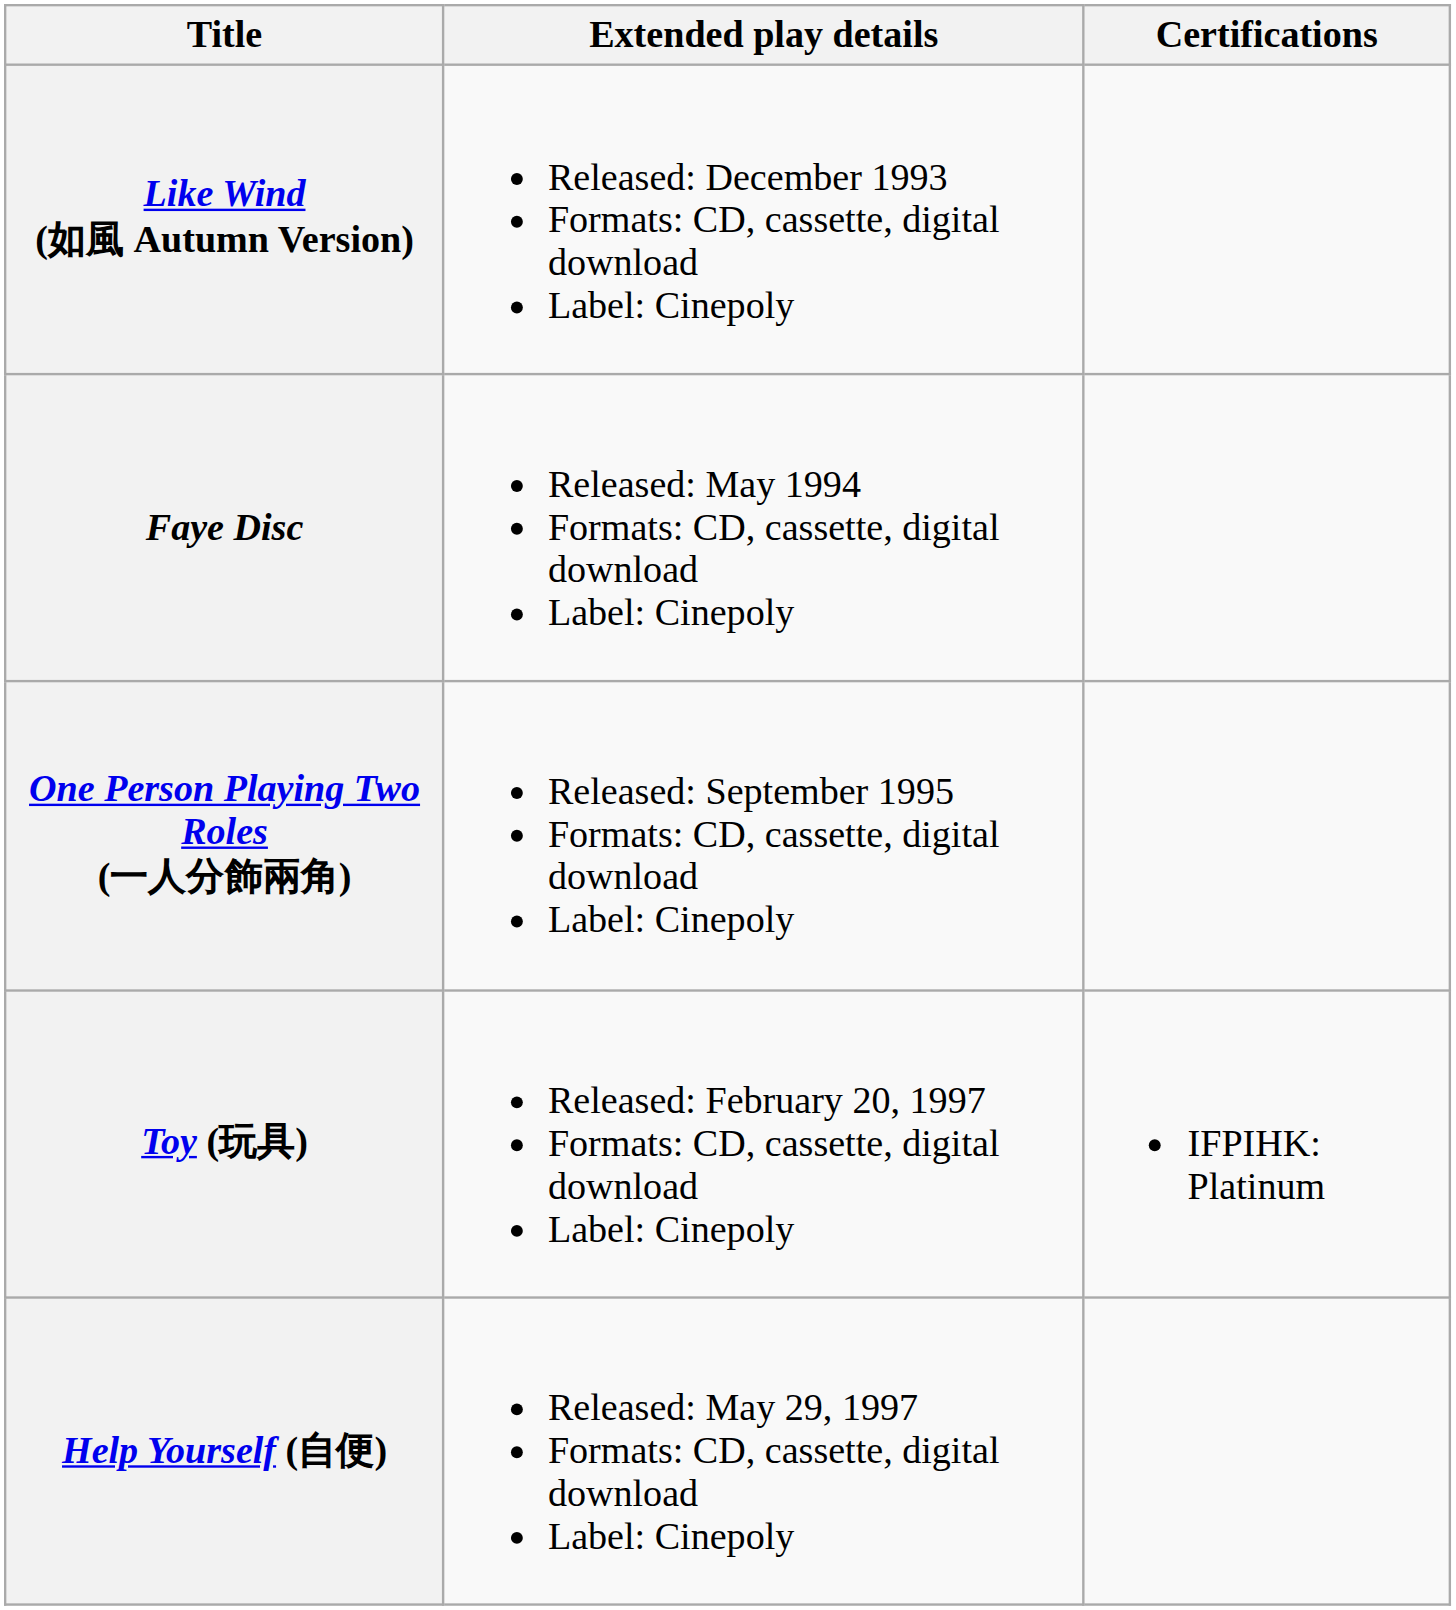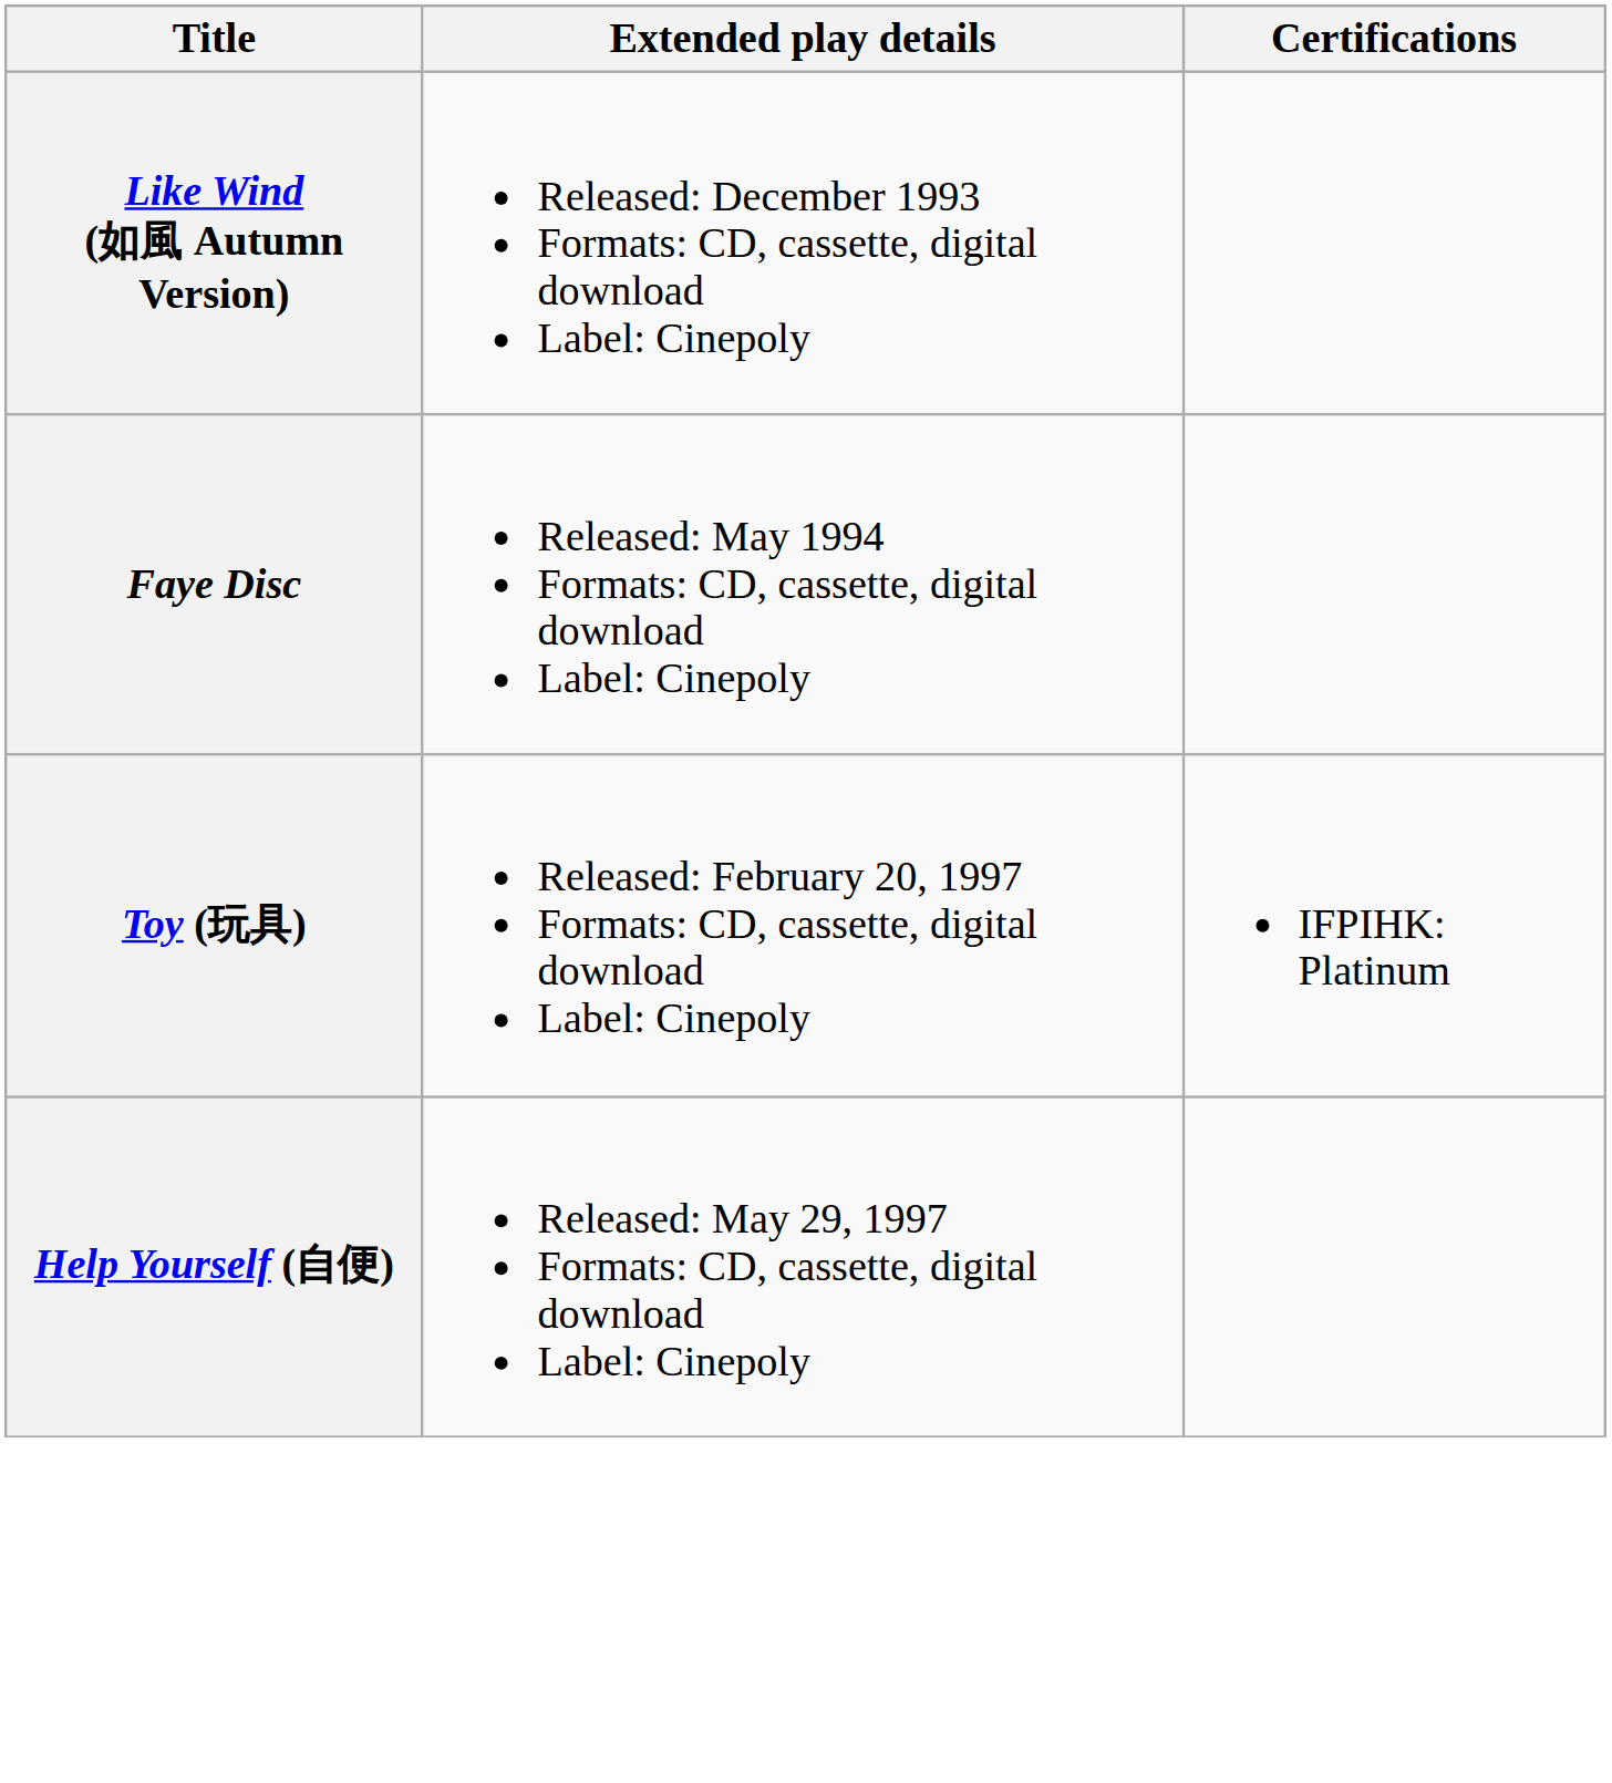 <table class="wikitable plainrowheaders">
 <tr>
 <th>Title</th>
 <th>Extended play details</th>
 <th>Certifications</th>
 </tr>
 <tr>
 <th scope="row"><em><a href='#'>Like Wind</a></em> <br>(如風 Autumn Version)</th>
 <td><br><ul><li>Released: December 1993</li><li>Formats: CD, cassette, digital download</li><li>Label: Cinepoly</li></ul></td>
 <td></td>
 </tr>
 <tr>
 <th scope="row"><em>Faye Disc</em></th>
 <td><br><ul><li>Released: May 1994</li><li>Formats: CD, cassette, digital download</li><li>Label: Cinepoly</li></ul></td>
 <td></td>
 </tr>
 <tr>
-<th scope="row"><em><a href='#'>One Person Playing Two Roles</a></em> <br>(一人分飾兩角)</th>
-<td><br><ul><li>Released: September 1995</li><li>Formats: CD, cassette, digital download</li><li>Label: Cinepoly</li></ul></td>
-<td></td>
-</tr>
-<tr>
 <th scope="row"><em><a href='#'>Toy</a></em> (玩具)</th>
 <td><br><ul><li>Released: February 20, 1997</li><li>Formats: CD, cassette, digital download</li><li>Label: Cinepoly</li></ul></td>
 <td><br><ul><li>IFPIHK: Platinum</li></ul></td>
 </tr>
 <tr>
 <th scope="row"><em><a href='#'>Help Yourself</a></em> (自便)</th>
 <td><br><ul><li>Released: May 29, 1997</li><li>Formats: CD, cassette, digital download</li><li>Label: Cinepoly</li></ul></td>
 <td></td>
 </tr>
 </table>
